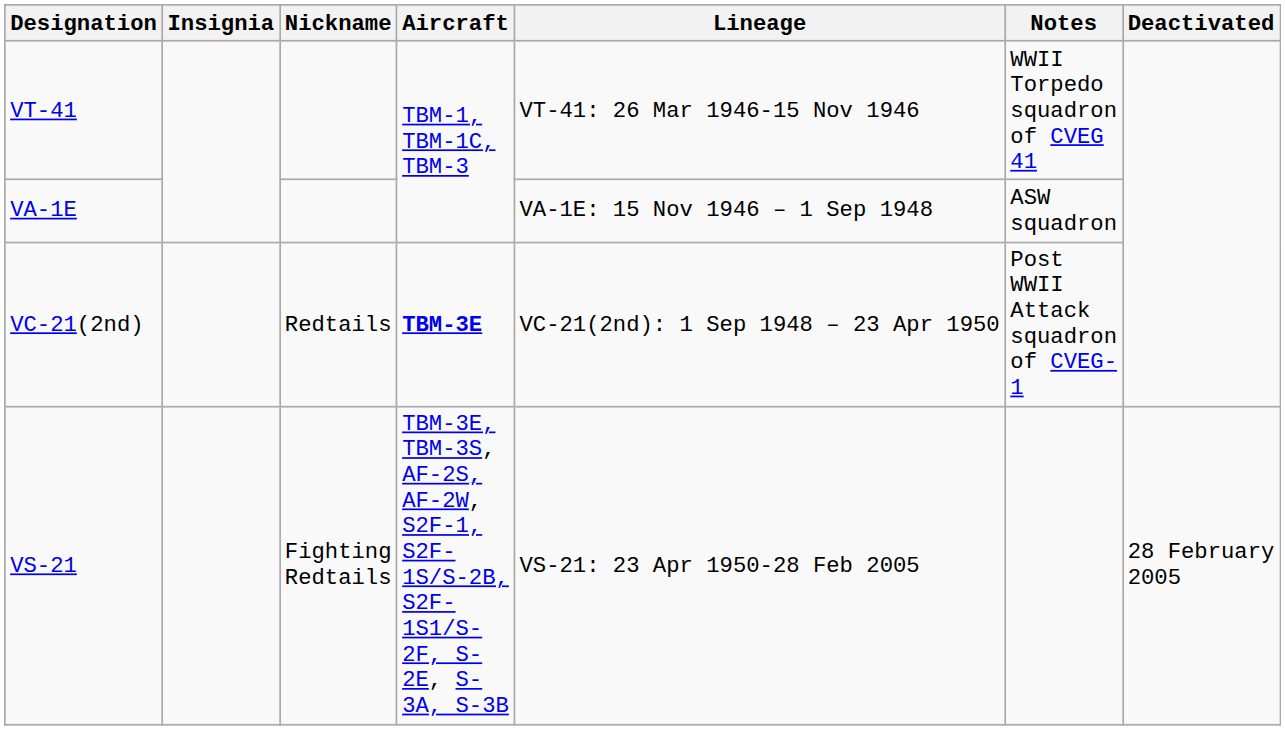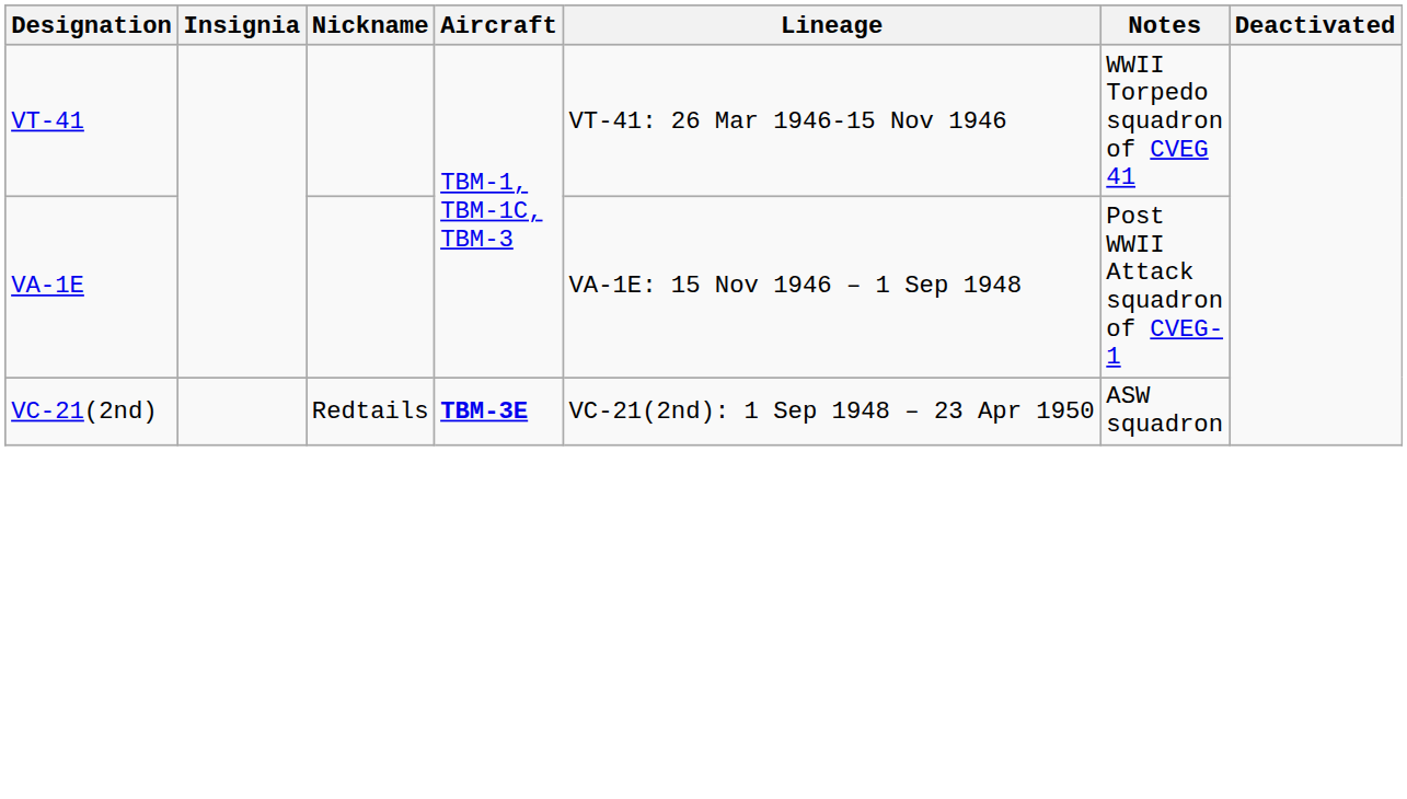 <table class="wikitable">
 <tr>
 <th>Designation</th>
 <th>Insignia</th>
 <th>Nickname</th>
 <th>Aircraft</th>
 <th>Lineage</th>
 <th>Notes</th>
 <th>Deactivated</th>
 </tr>
 <tr>
 <td><a href='#'>VT-41</a></td>
 <td Rowspan="2"></td>
 <td></td>
 <td Rowspan="2"><a href='#'>TBM-1, TBM-1C, TBM-3</a></td>
 <td>VT-41: 26 Mar 1946-15 Nov 1946</td>
 <td>WWII Torpedo squadron of <a href='#'>CVEG 41</a></td>
 </tr>
 <tr>
 <td><a href='#'>VA-1E</a></td>
 <td></td>
 <td>VA-1E: 15 Nov 1946 – 1 Sep 1948</td>
-<td>ASW squadron</td>
+<td>Post WWII Attack squadron of <a href='#'>CVEG-1</a></td>
 </tr>
 <tr>
 <td><a href='#'>VC-21</a>(2nd)</td>
 <td></td>
 <td>Redtails</td>
 <td><strong><a href='#'>TBM-3E</a></strong></td>
 <td style="white-space: nowrap;">VC-21(2nd): 1 Sep 1948 – 23 Apr 1950</td>
-<td>Post WWII Attack squadron of <a href='#'>CVEG-1</a></td>
-</tr>
-<tr>
-<td><a href='#'>VS-21</a></td>
-<td><br></td>
-<td>Fighting Redtails</td>
-<td><a href='#'>TBM-3E, TBM-3S</a>, <a href='#'>AF-2S, AF-2W</a>, <a href='#'>S2F-1, S2F-1S/S-2B, S2F-1S1/S-2F, S-2E</a>, <a href='#'>S-3A, S-3B</a></td>
-<td>VS-21: 23 Apr 1950-28 Feb 2005</td>
-<td></td>
-<td>28 February 2005</td>
+<td>ASW squadron</td>
 </tr>
 </table>
